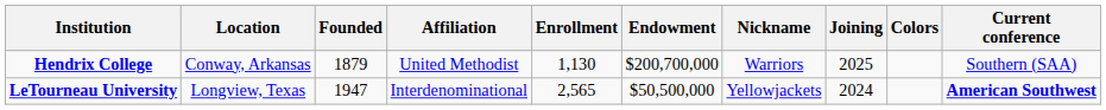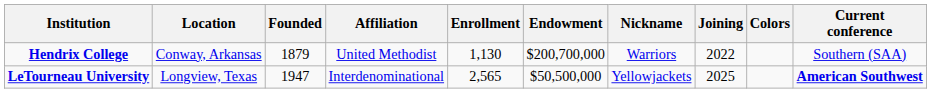 <table class="wikitable sortable" style="text-align:center">
 <tr>
 <th>Institution</th>
 <th>Location</th>
 <th>Founded</th>
 <th>Affiliation</th>
 <th>Enrollment</th>
 <th>Endowment</th>
 <th>Nickname</th>
 <th>Joining</th>
 <th class="unsortable">Colors</th>
 <th>Current<br>conference</th>
 </tr>
 <tr>
 <td><strong><a href='#'>Hendrix College</a></strong></td>
 <td><a href='#'>Conway, Arkansas</a></td>
 <td>1879</td>
 <td><a href='#'>United Methodist</a></td>
 <td>1,130</td>
 <td>$200,700,000</td>
 <td><a href='#'>Warriors</a></td>
-<td>2025</td>
+<td>2022</td>
 <td> </td>
 <td><a href='#'>Southern (SAA)</a></td>
 </tr>
 <tr>
 <td><strong><a href='#'>LeTourneau University</a></strong></td>
 <td><a href='#'>Longview, Texas</a></td>
 <td>1947</td>
 <td><a href='#'>Interdenominational</a></td>
 <td>2,565</td>
 <td>$50,500,000</td>
 <td><a href='#'>Yellowjackets</a></td>
-<td>2024</td>
+<td>2025</td>
 <td> </td>
 <td><strong><a href='#'>American Southwest</a></strong></td>
 </tr>
 </table>
